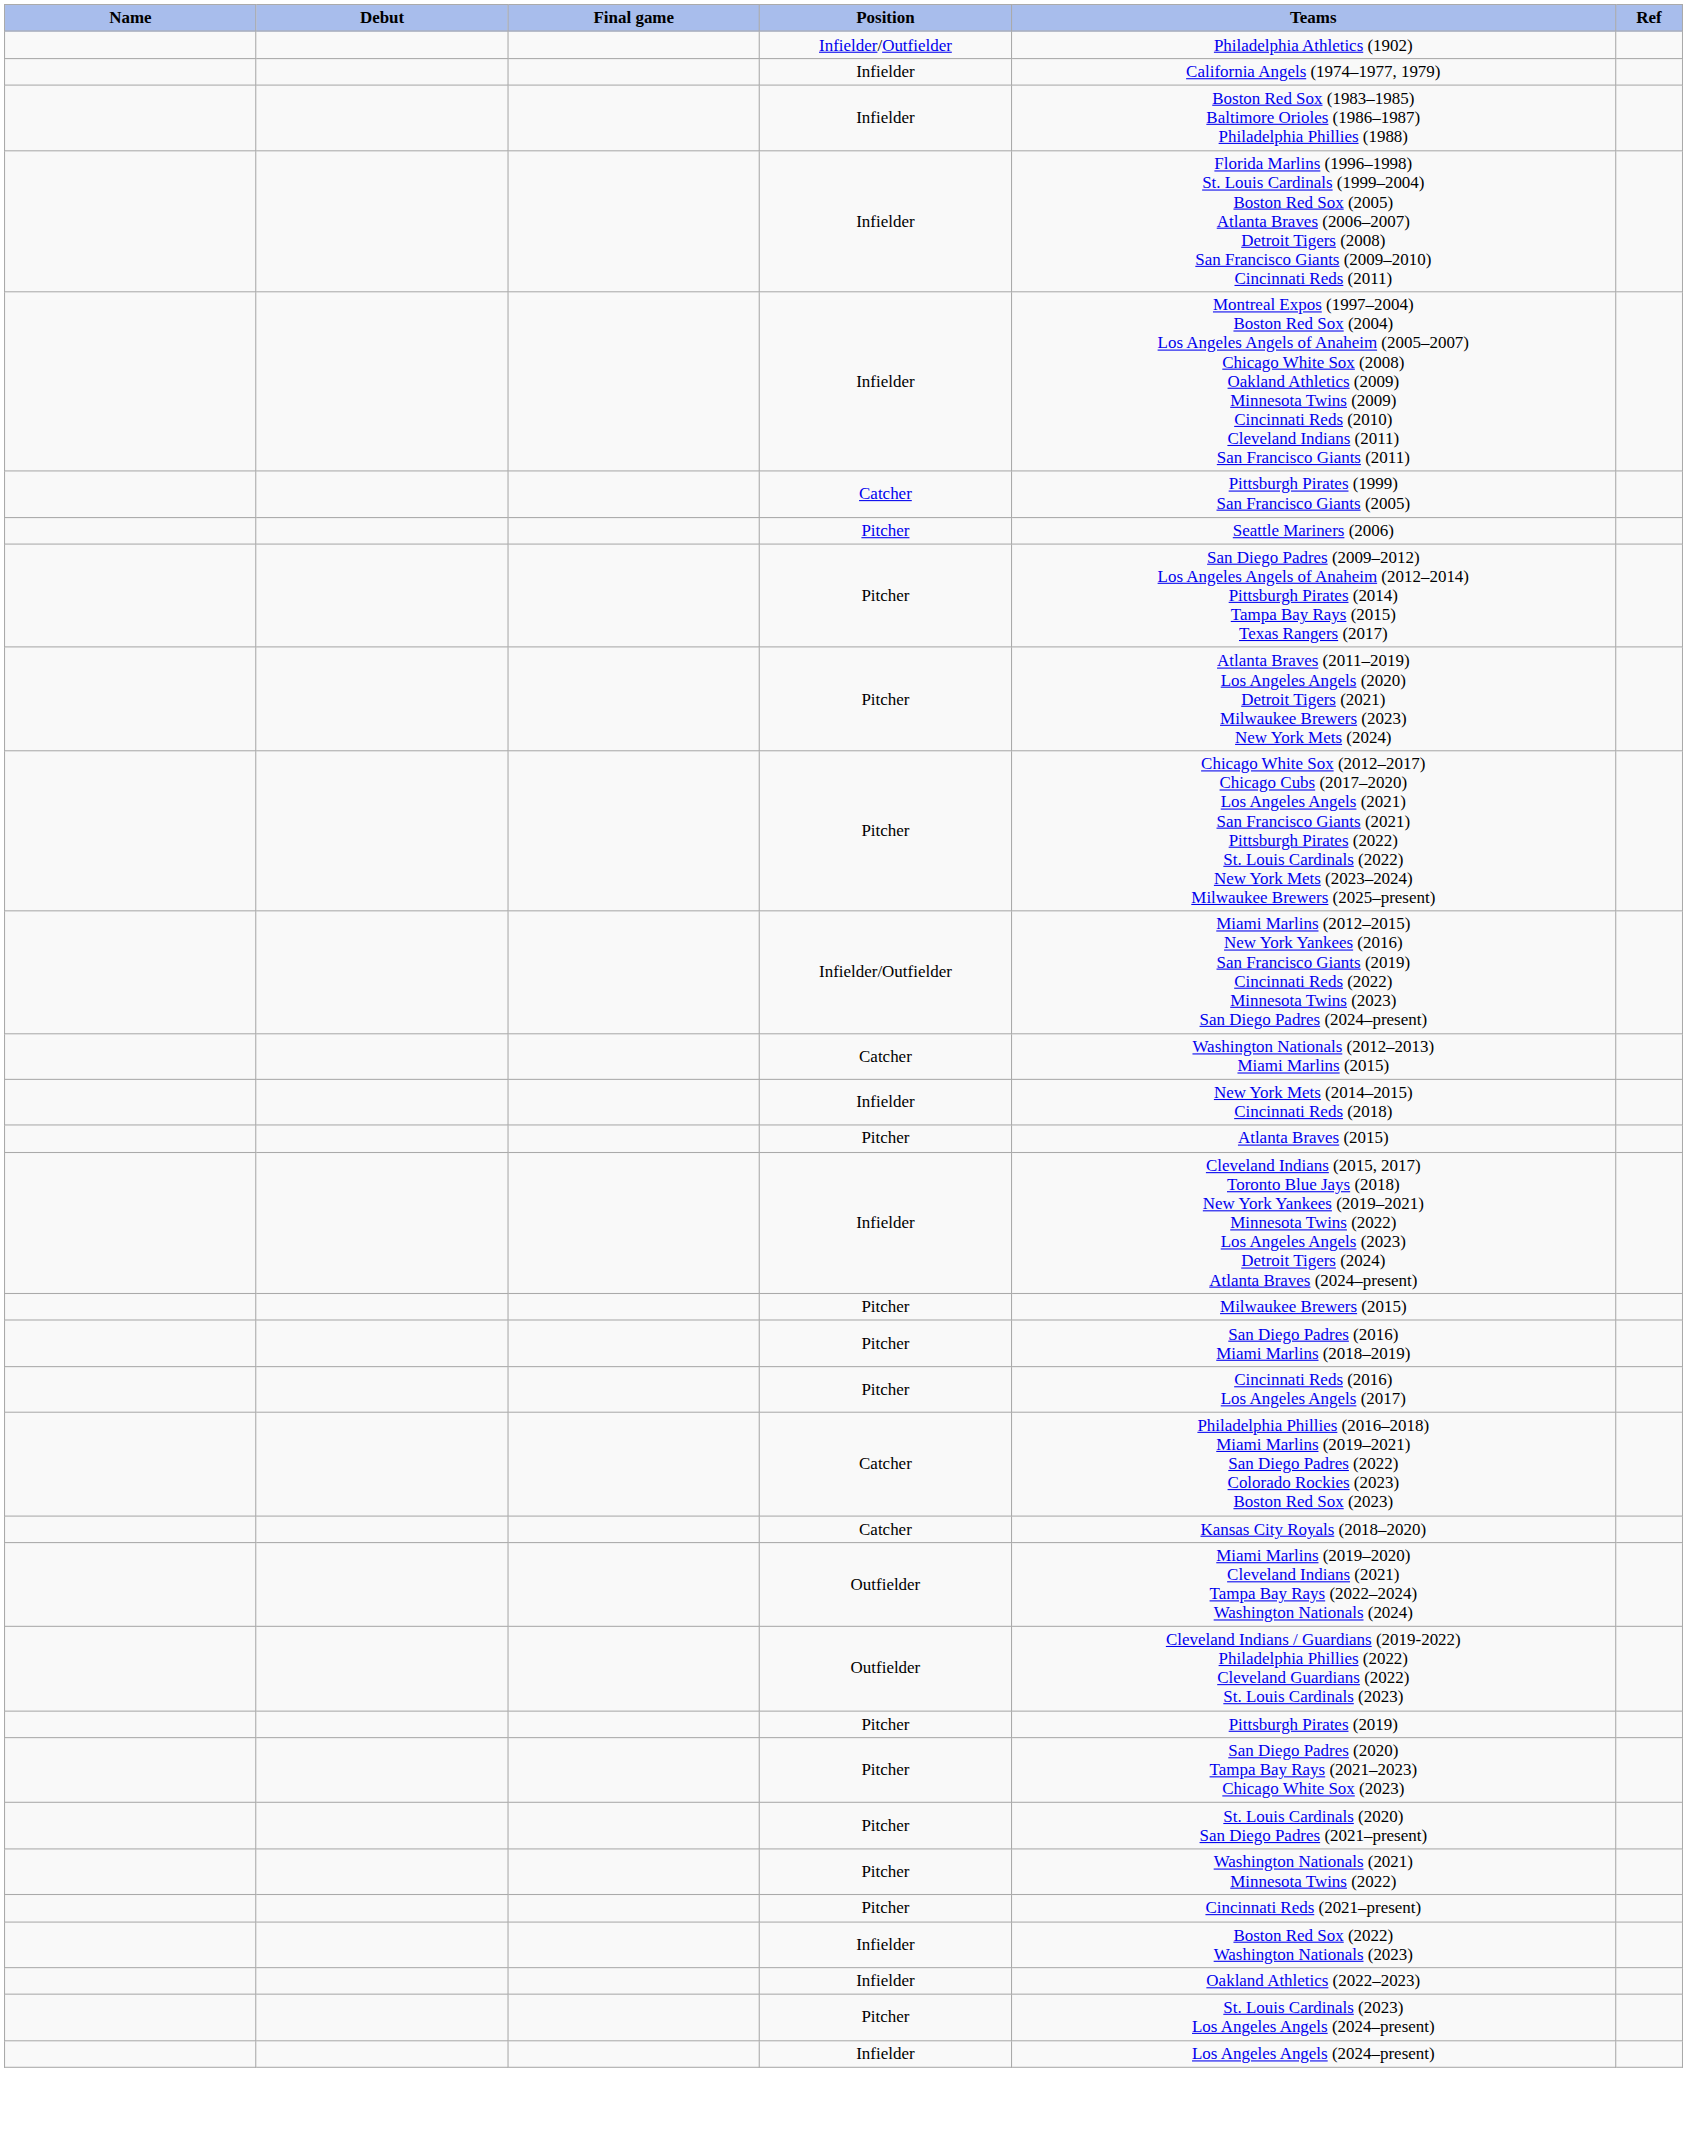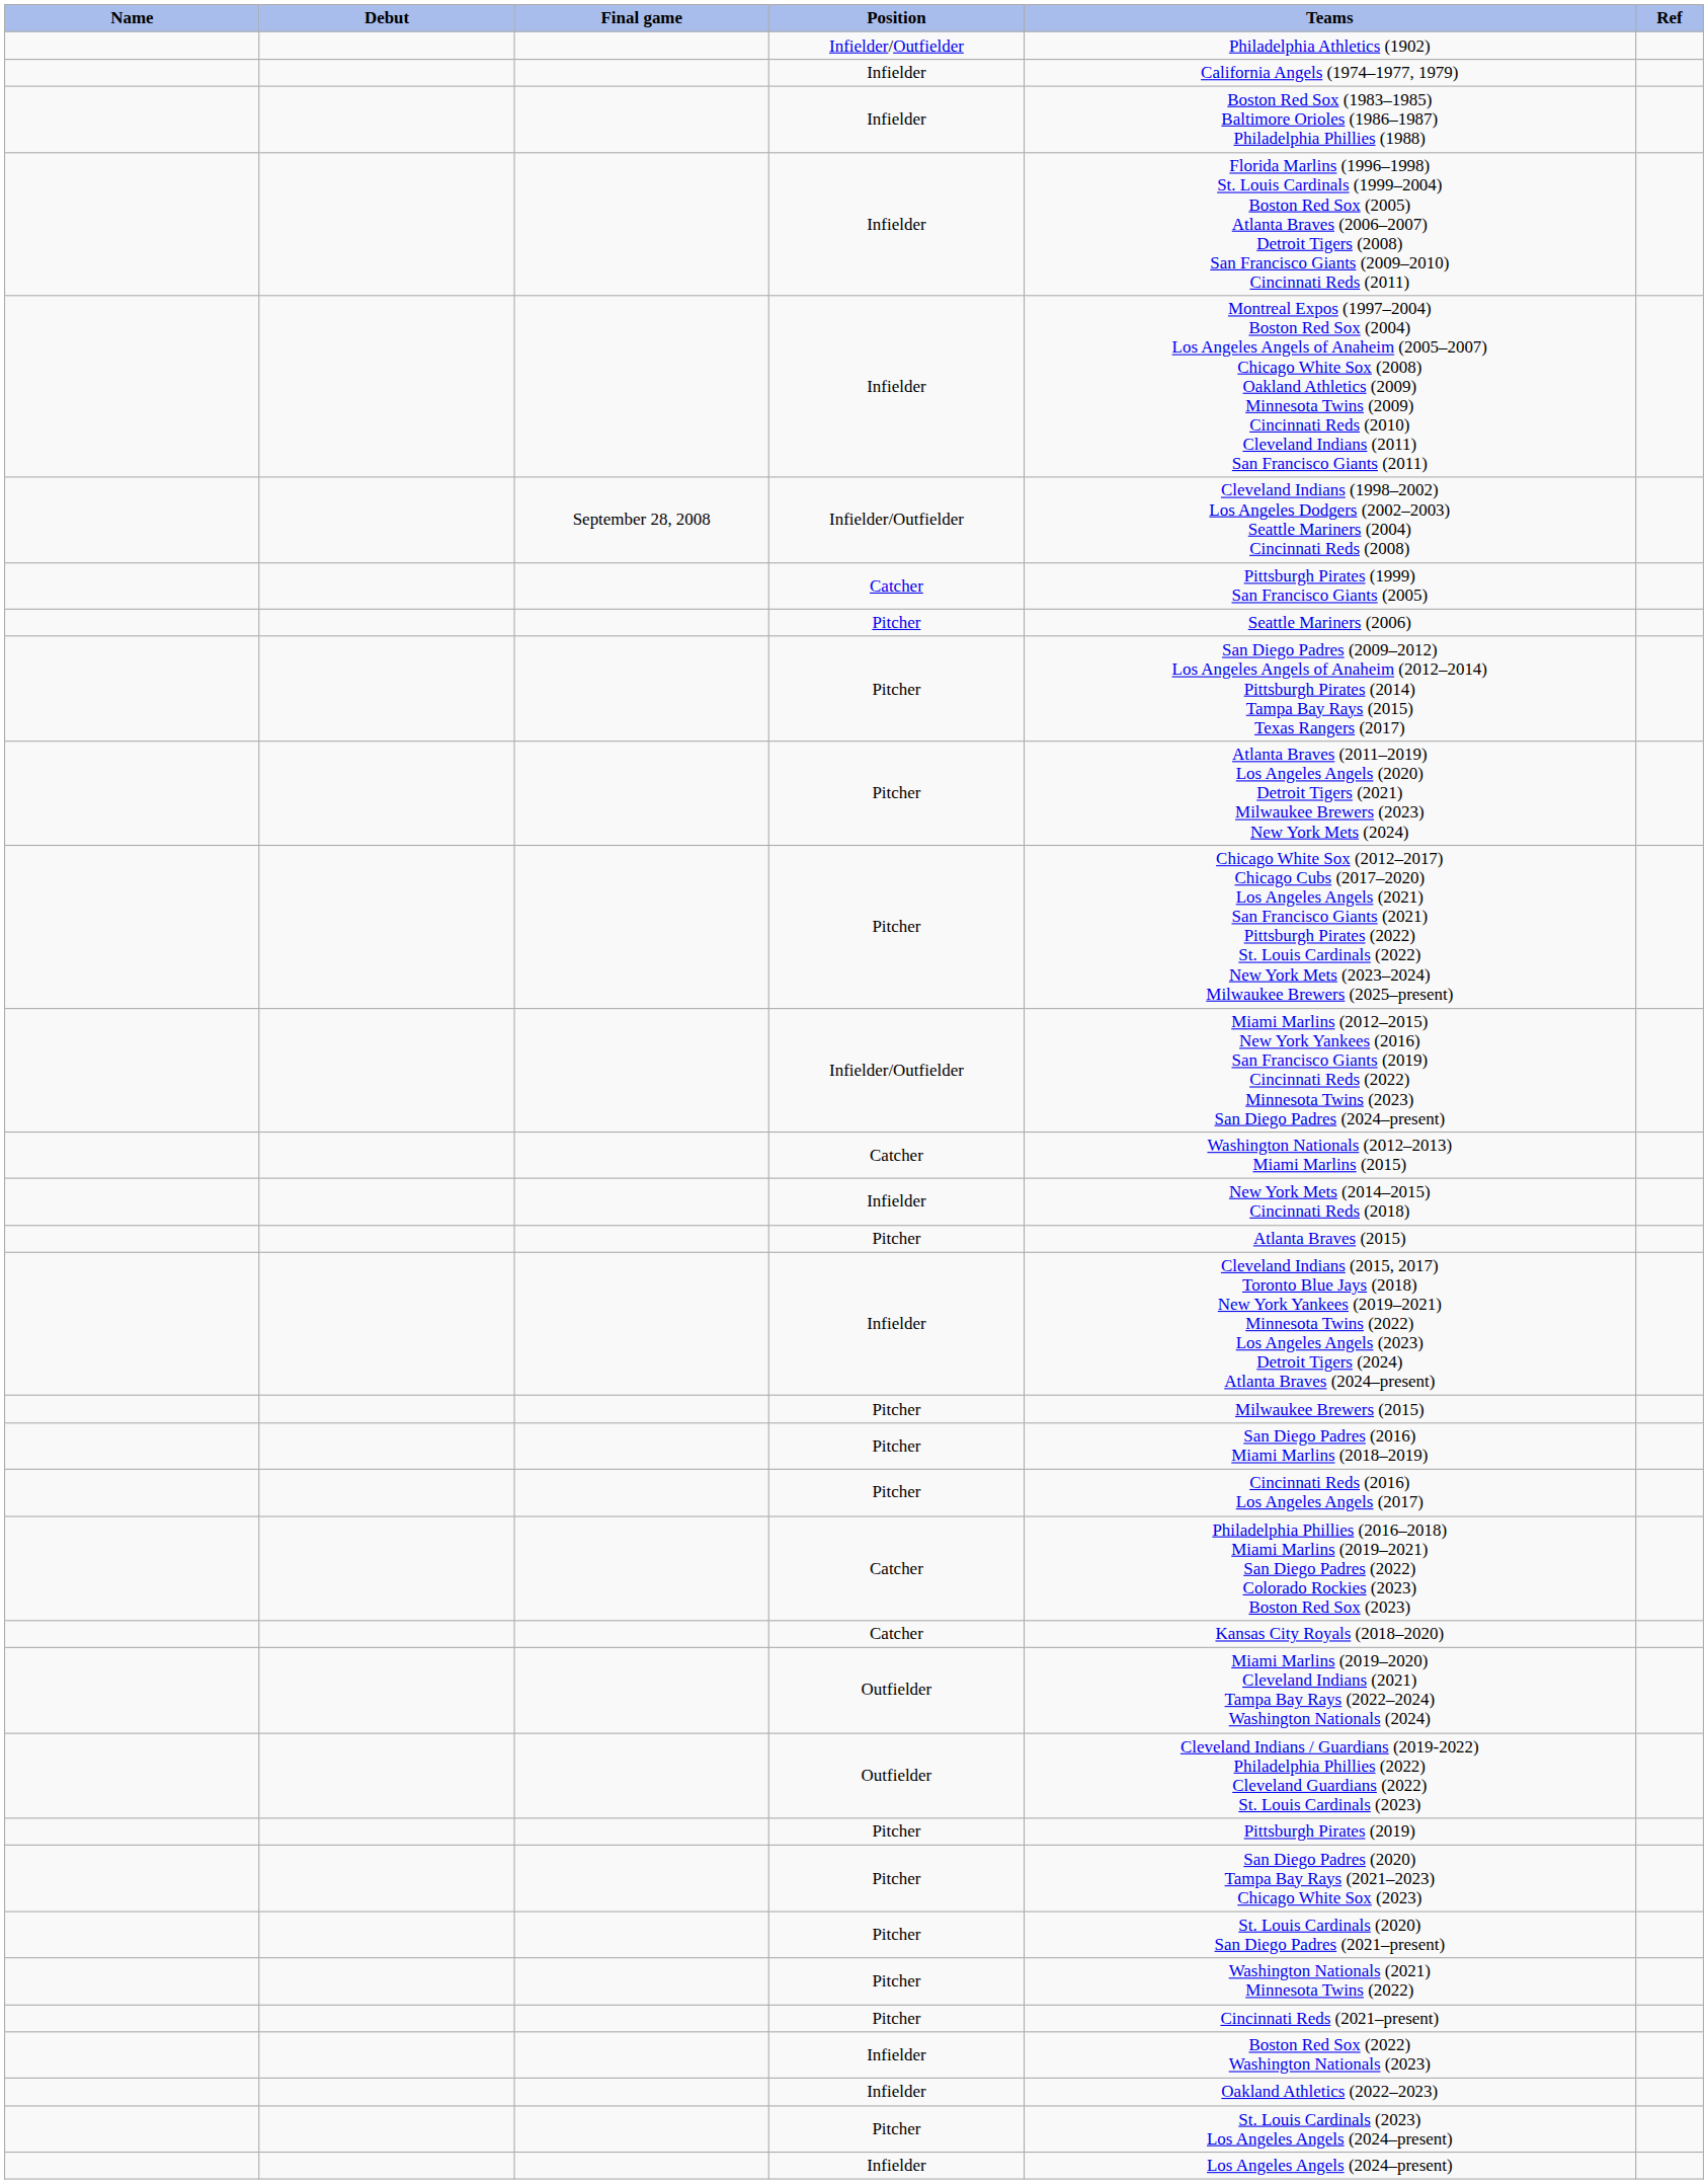 <table class="wikitable sortable" style="width: 100%">
 <tr>
 <th style="background:#A8BDEC;" width=15%>Name</th>
 <th width=15% style="background:#A8BDEC;">Debut</th>
 <th width=15% style="background:#A8BDEC;">Final game</th>
 <th width=15% style="background:#A8BDEC;">Position</th>
 <th width=36% style="background:#A8BDEC;">Teams</th>
 <th width=4% style="background:#A8BDEC;">Ref</th>
 </tr>
 <tr align=center>
 <td></td>
 <td></td>
 <td></td>
 <td><a href='#'>Infielder</a>/<a href='#'>Outfielder</a></td>
 <td><a href='#'>Philadelphia Athletics</a> (1902)</td>
 <td></td>
 </tr>
 <tr align=center>
 <td></td>
 <td></td>
 <td></td>
 <td>Infielder</td>
 <td><a href='#'>California Angels</a> (1974–1977, 1979)</td>
 <td></td>
 </tr>
 <tr align=center>
 <td></td>
 <td></td>
 <td></td>
 <td>Infielder</td>
 <td><a href='#'>Boston Red Sox</a> (1983–1985)<br><a href='#'>Baltimore Orioles</a> (1986–1987)<br><a href='#'>Philadelphia Phillies</a> (1988)</td>
 <td></td>
 </tr>
 <tr align=center>
 <td></td>
 <td></td>
 <td></td>
 <td>Infielder</td>
 <td><a href='#'>Florida Marlins</a> (1996–1998)<br><a href='#'>St. Louis Cardinals</a> (1999–2004)<br><a href='#'>Boston Red Sox</a> (2005)<br><a href='#'>Atlanta Braves</a> (2006–2007)<br><a href='#'>Detroit Tigers</a> (2008)<br><a href='#'>San Francisco Giants</a> (2009–2010)<br><a href='#'>Cincinnati Reds</a> (2011)</td>
 <td></td>
 </tr>
 <tr align=center>
 <td></td>
 <td></td>
 <td></td>
 <td>Infielder</td>
 <td><a href='#'>Montreal Expos</a> (1997–2004)<br><a href='#'>Boston Red Sox</a> (2004)<br><a href='#'>Los Angeles Angels of Anaheim</a> (2005–2007)<br><a href='#'>Chicago White Sox</a> (2008)<br><a href='#'>Oakland Athletics</a> (2009)<br><a href='#'>Minnesota Twins</a> (2009)<br><a href='#'>Cincinnati Reds</a> (2010)<br><a href='#'>Cleveland Indians</a> (2011)<br><a href='#'>San Francisco Giants</a> (2011)</td>
+<td></td>
+</tr>
+<tr align=center>
+<td></td>
+<td></td>
+<td>September 28, 2008</td>
+<td>Infielder/Outfielder</td>
+<td><a href='#'>Cleveland Indians</a> (1998–2002)<br><a href='#'>Los Angeles Dodgers</a> (2002–2003)<br><a href='#'>Seattle Mariners</a> (2004)<br><a href='#'>Cincinnati Reds</a> (2008)</td>
 <td></td>
 </tr>
 <tr align=center>
 <td></td>
 <td></td>
 <td></td>
 <td><a href='#'>Catcher</a></td>
 <td><a href='#'>Pittsburgh Pirates</a> (1999)<br><a href='#'>San Francisco Giants</a> (2005)</td>
 <td></td>
 </tr>
 <tr align=center>
 <td></td>
 <td></td>
 <td></td>
 <td><a href='#'>Pitcher</a></td>
 <td><a href='#'>Seattle Mariners</a> (2006)</td>
 <td></td>
 </tr>
 <tr align=center>
 <td></td>
 <td></td>
 <td></td>
 <td>Pitcher</td>
 <td><a href='#'>San Diego Padres</a> (2009–2012)<br><a href='#'>Los Angeles Angels of Anaheim</a> (2012–2014)<br><a href='#'>Pittsburgh Pirates</a> (2014)<br><a href='#'>Tampa Bay Rays</a> (2015)<br><a href='#'>Texas Rangers</a> (2017)</td>
 <td></td>
 </tr>
 <tr align=center>
 <td></td>
 <td></td>
 <td></td>
 <td>Pitcher</td>
 <td><a href='#'>Atlanta Braves</a> (2011–2019)<br><a href='#'>Los Angeles Angels</a> (2020)<br><a href='#'>Detroit Tigers</a> (2021)<br><a href='#'>Milwaukee Brewers</a> (2023)<br><a href='#'>New York Mets</a> (2024)</td>
 <td></td>
 </tr>
 <tr align=center>
 <td><strong></strong></td>
 <td></td>
 <td></td>
 <td>Pitcher</td>
 <td><a href='#'>Chicago White Sox</a> (2012–2017)<br><a href='#'>Chicago Cubs</a> (2017–2020)<br><a href='#'>Los Angeles Angels</a> (2021)<br><a href='#'>San Francisco Giants</a> (2021)<br><a href='#'>Pittsburgh Pirates</a> (2022)<br><a href='#'>St. Louis Cardinals</a> (2022)<br><a href='#'>New York Mets</a> (2023–2024)<br><a href='#'>Milwaukee Brewers</a> (2025–present)</td>
 <td></td>
 </tr>
 <tr align=center>
 <td><strong></strong></td>
 <td></td>
 <td></td>
 <td>Infielder/Outfielder</td>
 <td><a href='#'>Miami Marlins</a> (2012–2015)<br><a href='#'>New York Yankees</a> (2016)<br><a href='#'>San Francisco Giants</a> (2019)<br><a href='#'>Cincinnati Reds</a> (2022)<br><a href='#'>Minnesota Twins</a> (2023)<br><a href='#'>San Diego Padres</a> (2024–present)</td>
 <td></td>
 </tr>
 <tr align=center>
 <td></td>
 <td></td>
 <td></td>
 <td>Catcher</td>
 <td><a href='#'>Washington Nationals</a> (2012–2013)<br><a href='#'>Miami Marlins</a> (2015)</td>
 <td></td>
 </tr>
 <tr align=center>
 <td></td>
 <td></td>
 <td></td>
 <td>Infielder</td>
 <td><a href='#'>New York Mets</a> (2014–2015)<br><a href='#'>Cincinnati Reds</a> (2018)</td>
 <td></td>
 </tr>
 <tr align=center>
 <td></td>
 <td></td>
 <td></td>
 <td>Pitcher</td>
 <td><a href='#'>Atlanta Braves</a> (2015)</td>
 <td></td>
 </tr>
 <tr align=center>
 <td><strong></strong></td>
 <td></td>
 <td></td>
 <td>Infielder</td>
 <td><a href='#'>Cleveland Indians</a> (2015, 2017)<br><a href='#'>Toronto Blue Jays</a> (2018)<br><a href='#'>New York Yankees</a> (2019–2021) <br><a href='#'>Minnesota Twins</a> (2022)<br><a href='#'>Los Angeles Angels</a> (2023)<br><a href='#'>Detroit Tigers</a> (2024)<br><a href='#'>Atlanta Braves</a> (2024–present)</td>
 <td></td>
 </tr>
 <tr align=center>
 <td></td>
 <td></td>
 <td></td>
 <td>Pitcher</td>
 <td><a href='#'>Milwaukee Brewers</a> (2015)</td>
 <td></td>
 </tr>
 <tr align=center>
 <td></td>
 <td></td>
 <td></td>
 <td>Pitcher</td>
 <td><a href='#'>San Diego Padres</a> (2016)<br><a href='#'>Miami Marlins</a> (2018–2019)</td>
 <td></td>
 </tr>
 <tr align=center>
 <td></td>
 <td></td>
 <td></td>
 <td>Pitcher</td>
 <td><a href='#'>Cincinnati Reds</a> (2016)<br><a href='#'>Los Angeles Angels</a> (2017)</td>
 <td></td>
 </tr>
 <tr align=center>
 <td></td>
 <td></td>
 <td></td>
 <td>Catcher</td>
 <td><a href='#'>Philadelphia Phillies</a> (2016–2018)<br><a href='#'>Miami Marlins</a> (2019–2021)<br><a href='#'>San Diego Padres</a> (2022) <br><a href='#'>Colorado Rockies</a> (2023)<br><a href='#'>Boston Red Sox</a> (2023)</td>
 <td></td>
 </tr>
 <tr align=center>
 <td></td>
 <td></td>
 <td></td>
 <td>Catcher</td>
 <td><a href='#'>Kansas City Royals</a> (2018–2020)</td>
 <td></td>
 </tr>
 <tr align=center>
 <td><strong></strong></td>
 <td></td>
 <td></td>
 <td>Outfielder</td>
 <td><a href='#'>Miami Marlins</a> (2019–2020)<br><a href='#'>Cleveland Indians</a> (2021)<br><a href='#'>Tampa Bay Rays</a> (2022–2024)<br><a href='#'>Washington Nationals</a> (2024)</td>
 <td></td>
 </tr>
 <tr align=center>
 <td><strong></strong></td>
 <td></td>
 <td></td>
 <td>Outfielder</td>
 <td><a href='#'>Cleveland Indians / Guardians</a> (2019-2022)<br><a href='#'>Philadelphia Phillies</a> (2022)<br><a href='#'>Cleveland Guardians</a> (2022)<br><a href='#'>St. Louis Cardinals</a> (2023)</td>
 <td></td>
 </tr>
 <tr align=center>
 <td></td>
 <td></td>
 <td></td>
 <td>Pitcher</td>
 <td><a href='#'>Pittsburgh Pirates</a> (2019)</td>
 <td></td>
 </tr>
 <tr align=center>
 <td><strong></strong></td>
 <td></td>
 <td></td>
 <td>Pitcher</td>
 <td><a href='#'>San Diego Padres</a> (2020)<br><a href='#'>Tampa Bay Rays</a> (2021–2023)<br><a href='#'>Chicago White Sox</a> (2023)</td>
 <td></td>
 </tr>
 <tr align=center>
 <td><strong></strong></td>
 <td></td>
 <td></td>
 <td>Pitcher</td>
 <td><a href='#'>St. Louis Cardinals</a> (2020)<br><a href='#'>San Diego Padres</a> (2021–present)</td>
 <td></td>
 </tr>
 <tr align=center>
 <td></td>
 <td></td>
 <td></td>
 <td>Pitcher</td>
 <td><a href='#'>Washington Nationals</a> (2021)<br><a href='#'>Minnesota Twins</a> (2022)</td>
 <td></td>
 </tr>
 <tr align=center>
 <td><strong></strong></td>
 <td></td>
 <td></td>
 <td>Pitcher</td>
 <td><a href='#'>Cincinnati Reds</a> (2021–present)</td>
 <td></td>
 </tr>
 <tr align=center>
 <td></td>
 <td></td>
 <td></td>
 <td>Infielder</td>
 <td><a href='#'>Boston Red Sox</a> (2022)<br><a href='#'>Washington Nationals</a> (2023)</td>
 <td></td>
 </tr>
 <tr align=center>
 <td><strong></strong></td>
 <td></td>
 <td></td>
 <td>Infielder</td>
 <td><a href='#'>Oakland Athletics</a> (2022–2023)</td>
 <td></td>
 </tr>
 <tr align=center>
 <td><strong></strong></td>
 <td></td>
 <td></td>
 <td>Pitcher</td>
 <td><a href='#'>St. Louis Cardinals</a> (2023)<br><a href='#'>Los Angeles Angels</a> (2024–present)</td>
 <td></td>
 </tr>
 <tr align=center>
 <td><strong></strong></td>
 <td></td>
 <td></td>
 <td>Infielder</td>
 <td><a href='#'>Los Angeles Angels</a> (2024–present)</td>
 <td></td>
 </tr>
 </table>
